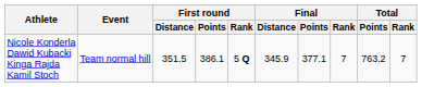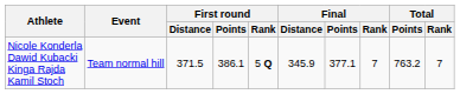 <table class="wikitable" style="font-size:90%; text-align:center">
 <tr>
 <th rowspan=2>Athlete</th>
 <th rowspan=2>Event</th>
 <th colspan=3>First round</th>
 <th colspan=3>Final</th>
 <th colspan=2>Total</th>
 </tr>
 <tr style="font-size:95%">
 <th>Distance</th>
 <th>Points</th>
 <th>Rank</th>
 <th>Distance</th>
 <th>Points</th>
 <th>Rank</th>
 <th>Points</th>
 <th>Rank</th>
 </tr>
 <tr>
 <td align=left><a href='#'>Nicole Konderla</a><br><a href='#'>Dawid Kubacki</a><br><a href='#'>Kinga Rajda</a><br><a href='#'>Kamil Stoch</a></td>
 <td align=left><a href='#'>Team normal hill</a></td>
-<td>351.5</td>
+<td>371.5</td>
 <td>386.1</td>
 <td>5 <strong>Q</strong></td>
 <td>345.9</td>
 <td>377.1</td>
 <td>7</td>
 <td>763.2</td>
 <td>7</td>
 </tr>
 </table>
